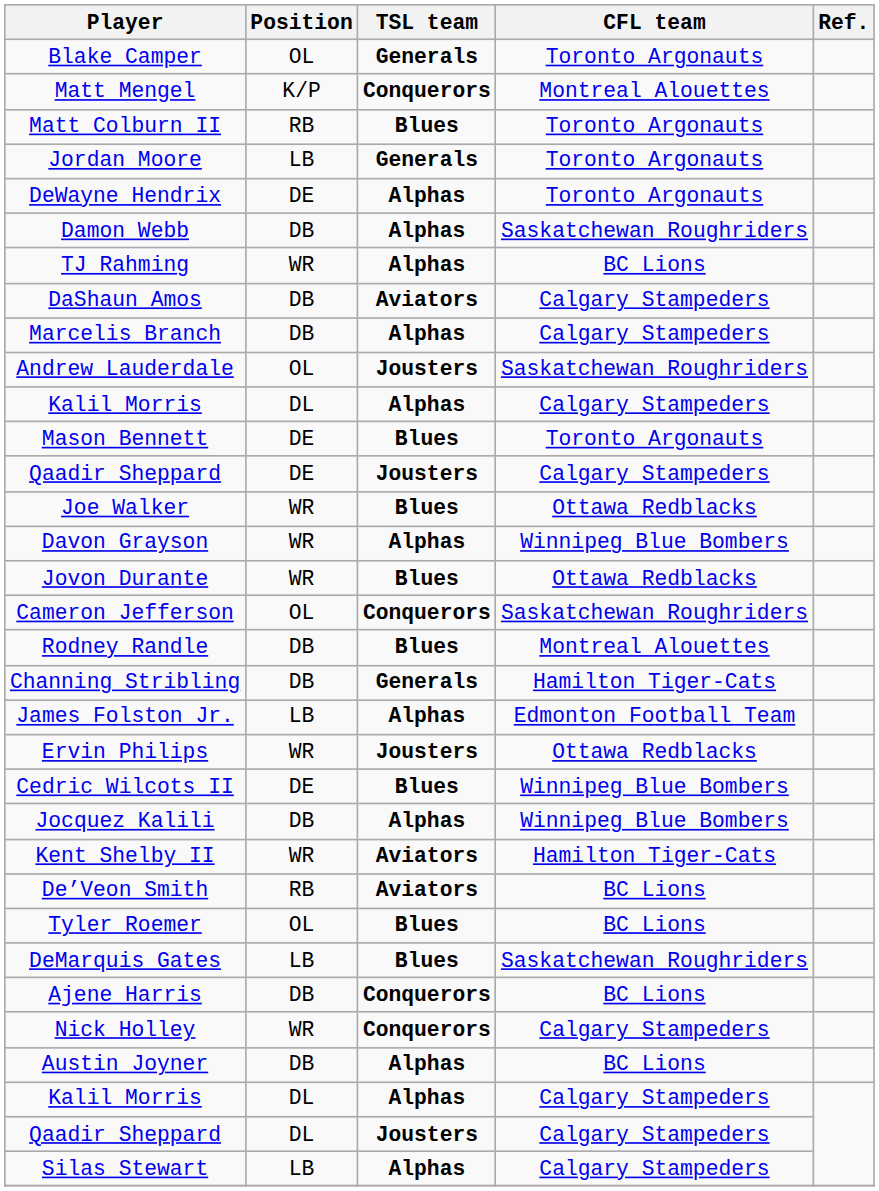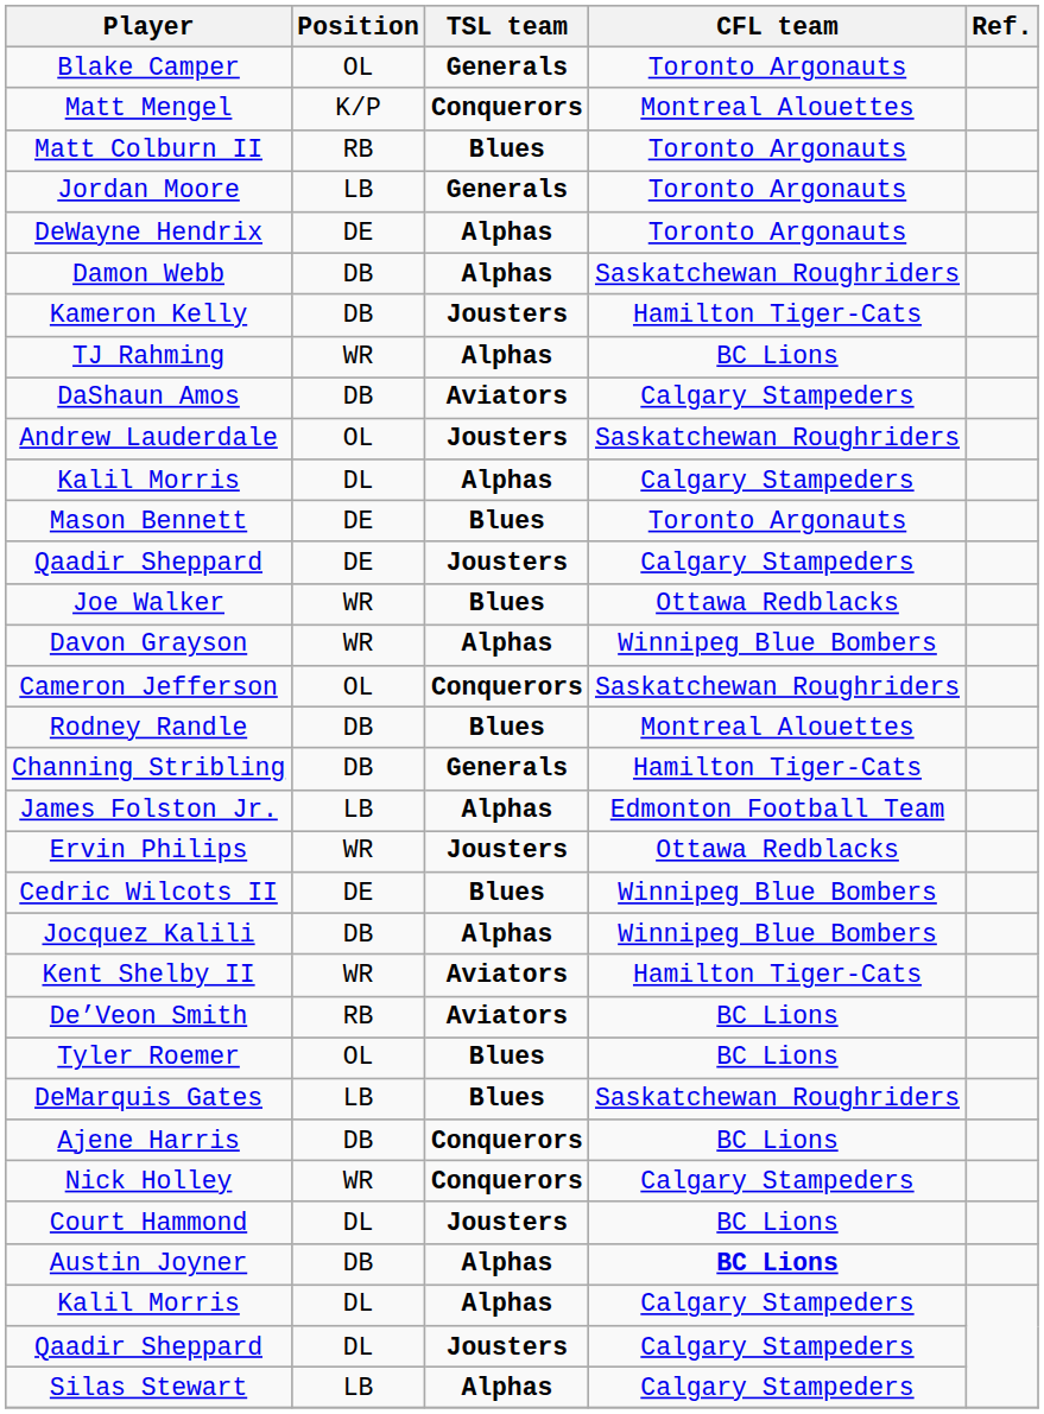 <table class="wikitable sortable" style="text-align:center;">
 <tr>
 <th>Player</th>
 <th>Position</th>
 <th>TSL team</th>
 <th>CFL team</th>
 <th class=unsortable>Ref.</th>
 </tr>
 <tr>
 <td><a href='#'>Blake Camper</a></td>
 <td>OL</td>
 <td><strong>Generals</strong></td>
 <td><a href='#'>Toronto Argonauts</a></td>
 <td></td>
 </tr>
 <tr>
 <td><a href='#'>Matt Mengel</a></td>
 <td>K/P</td>
 <td><strong>Conquerors</strong></td>
 <td><a href='#'>Montreal Alouettes</a></td>
 <td></td>
 </tr>
 <tr>
 <td><a href='#'>Matt Colburn II</a></td>
 <td>RB</td>
 <td><strong>Blues</strong></td>
 <td><a href='#'>Toronto Argonauts</a></td>
 <td></td>
 </tr>
 <tr>
 <td><a href='#'>Jordan Moore</a></td>
 <td>LB</td>
 <td><strong>Generals</strong></td>
 <td><a href='#'>Toronto Argonauts</a></td>
 <td></td>
 </tr>
 <tr>
 <td><a href='#'>DeWayne Hendrix</a></td>
 <td>DE</td>
 <td><strong>Alphas</strong></td>
 <td><a href='#'>Toronto Argonauts</a></td>
 <td></td>
 </tr>
 <tr>
 <td><a href='#'>Damon Webb</a></td>
 <td>DB</td>
 <td><strong>Alphas</strong></td>
 <td><a href='#'>Saskatchewan Roughriders</a></td>
 <td></td>
 </tr>
 <tr>
+<td><a href='#'>Kameron Kelly</a></td>
+<td>DB</td>
+<td><strong>Jousters</strong></td>
+<td><a href='#'>Hamilton Tiger-Cats</a></td>
+<td></td>
+</tr>
+<tr>
 <td><a href='#'>TJ Rahming</a></td>
 <td>WR</td>
 <td><strong>Alphas</strong></td>
 <td><a href='#'>BC Lions</a></td>
 <td></td>
 </tr>
 <tr>
 <td><a href='#'>DaShaun Amos</a></td>
 <td>DB</td>
 <td><strong>Aviators</strong></td>
-<td><a href='#'>Calgary Stampeders</a></td>
-<td></td>
-</tr>
-<tr>
-<td><a href='#'>Marcelis Branch</a></td>
-<td>DB</td>
-<td><strong>Alphas</strong></td>
 <td><a href='#'>Calgary Stampeders</a></td>
 <td></td>
 </tr>
 <tr>
 <td><a href='#'>Andrew Lauderdale</a></td>
 <td>OL</td>
 <td><strong>Jousters</strong></td>
 <td><a href='#'>Saskatchewan Roughriders</a></td>
 <td></td>
 </tr>
 <tr>
 <td><a href='#'>Kalil Morris</a></td>
 <td>DL</td>
 <td><strong>Alphas</strong></td>
 <td><a href='#'>Calgary Stampeders</a></td>
 <td></td>
 </tr>
 <tr>
 <td><a href='#'>Mason Bennett</a></td>
 <td>DE</td>
 <td><strong>Blues</strong></td>
 <td><a href='#'>Toronto Argonauts</a></td>
 <td></td>
 </tr>
 <tr>
 <td><a href='#'>Qaadir Sheppard</a></td>
 <td>DE</td>
 <td><strong>Jousters</strong></td>
 <td><a href='#'>Calgary Stampeders</a></td>
 <td></td>
 </tr>
 <tr>
 <td><a href='#'>Joe Walker</a></td>
 <td>WR</td>
 <td><strong>Blues</strong></td>
 <td><a href='#'>Ottawa Redblacks</a></td>
 <td></td>
 </tr>
 <tr>
 <td><a href='#'>Davon Grayson</a></td>
 <td>WR</td>
 <td><strong>Alphas</strong></td>
 <td><a href='#'>Winnipeg Blue Bombers</a></td>
-<td></td>
-</tr>
-<tr>
-<td><a href='#'>Jovon Durante</a></td>
-<td>WR</td>
-<td><strong>Blues</strong></td>
-<td><a href='#'>Ottawa Redblacks</a></td>
 <td></td>
 </tr>
 <tr>
 <td><a href='#'>Cameron Jefferson</a></td>
 <td>OL</td>
 <td><strong>Conquerors</strong></td>
 <td><a href='#'>Saskatchewan Roughriders</a></td>
 <td></td>
 </tr>
 <tr>
 <td><a href='#'>Rodney Randle</a></td>
 <td>DB</td>
 <td><strong>Blues</strong></td>
 <td><a href='#'>Montreal Alouettes</a></td>
 <td></td>
 </tr>
 <tr>
 <td><a href='#'>Channing Stribling</a></td>
 <td>DB</td>
 <td><strong>Generals</strong></td>
 <td><a href='#'>Hamilton Tiger-Cats</a></td>
 <td></td>
 </tr>
 <tr>
 <td><a href='#'>James Folston Jr.</a></td>
 <td>LB</td>
 <td><strong>Alphas</strong></td>
 <td><a href='#'>Edmonton Football Team</a></td>
 <td></td>
 </tr>
 <tr>
 <td><a href='#'>Ervin Philips</a></td>
 <td>WR</td>
 <td><strong>Jousters</strong></td>
 <td><a href='#'>Ottawa Redblacks</a></td>
 <td></td>
 </tr>
 <tr>
 <td><a href='#'>Cedric Wilcots II</a></td>
 <td>DE</td>
 <td><strong>Blues</strong></td>
 <td><a href='#'>Winnipeg Blue Bombers</a></td>
 <td></td>
 </tr>
 <tr>
 <td><a href='#'>Jocquez Kalili</a></td>
 <td>DB</td>
 <td><strong>Alphas</strong></td>
 <td><a href='#'>Winnipeg Blue Bombers</a></td>
 <td></td>
 </tr>
 <tr>
 <td><a href='#'>Kent Shelby II</a></td>
 <td>WR</td>
 <td><strong>Aviators</strong></td>
 <td><a href='#'>Hamilton Tiger-Cats</a></td>
 <td></td>
 </tr>
 <tr>
 <td><a href='#'>De’Veon Smith</a></td>
 <td>RB</td>
 <td><strong>Aviators</strong></td>
 <td><a href='#'>BC Lions</a></td>
 <td></td>
 </tr>
 <tr>
 <td><a href='#'>Tyler Roemer</a></td>
 <td>OL</td>
 <td><strong>Blues</strong></td>
 <td><a href='#'>BC Lions</a></td>
 <td></td>
 </tr>
 <tr>
 <td><a href='#'>DeMarquis Gates</a></td>
 <td>LB</td>
 <td><strong>Blues</strong></td>
 <td><a href='#'>Saskatchewan Roughriders</a></td>
 <td></td>
 </tr>
 <tr>
 <td><a href='#'>Ajene Harris</a></td>
 <td>DB</td>
 <td><strong>Conquerors </strong></td>
 <td><a href='#'>BC Lions</a></td>
 <td></td>
 </tr>
 <tr>
 <td><a href='#'>Nick Holley</a></td>
 <td>WR</td>
 <td><strong>Conquerors </strong></td>
 <td><a href='#'>Calgary Stampeders</a></td>
 <td></td>
 </tr>
 <tr>
+<td><a href='#'>Court Hammond</a></td>
+<td>DL</td>
+<td><strong>Jousters</strong></td>
+<td><a href='#'>BC Lions</a></td>
+<td></td>
+</tr>
+<tr>
 <td><a href='#'>Austin Joyner</a></td>
 <td>DB</td>
 <td><strong>Alphas</strong></td>
-<td><a href='#'>BC Lions</a></td>
+<td><strong><a href='#'>BC Lions</a></strong></td>
 <td></td>
 </tr>
 <tr>
 <td><a href='#'>Kalil Morris</a></td>
 <td>DL</td>
 <td><strong>Alphas</strong></td>
 <td><a href='#'>Calgary Stampeders</a></td>
 <td rowspan=3></td>
 </tr>
 <tr>
 <td><a href='#'>Qaadir Sheppard</a></td>
 <td>DL</td>
 <td><strong>Jousters</strong></td>
 <td><a href='#'>Calgary Stampeders</a></td>
 </tr>
 <tr>
 <td><a href='#'>Silas Stewart</a></td>
 <td>LB</td>
 <td><strong>Alphas</strong></td>
 <td><a href='#'>Calgary Stampeders</a></td>
 </tr>
 <tr>
 </tr>
 </table>
